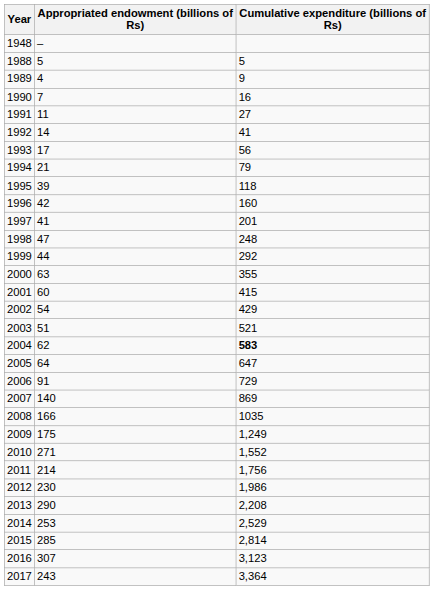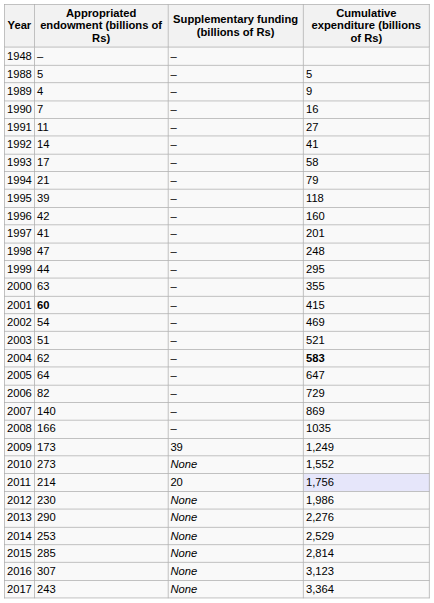 <table class="wikitable">
 <tr>
 <th>Year</th>
 <th>Appropriated endowment (billions of Rs)</th>
+<th>Supplementary funding (billions of Rs)</th>
 <th>Cumulative expenditure (billions of Rs)</th>
 </tr>
 <tr>
 <td>1948</td>
+<td>–</td>
 <td>–</td>
 <td></td>
 </tr>
 <tr>
 <td>1988</td>
 <td>5</td>
+<td>–</td>
 <td>5</td>
 </tr>
 <tr>
 <td>1989</td>
 <td>4</td>
+<td>–</td>
 <td>9</td>
 </tr>
 <tr>
 <td>1990</td>
 <td>7</td>
+<td>–</td>
 <td>16</td>
 </tr>
 <tr>
 <td>1991</td>
 <td>11</td>
+<td>–</td>
 <td>27</td>
 </tr>
 <tr>
 <td>1992</td>
 <td>14</td>
+<td>–</td>
 <td>41</td>
 </tr>
 <tr>
 <td>1993</td>
 <td>17</td>
-<td>56</td>
+<td>–</td>
+<td>58</td>
 </tr>
 <tr>
 <td>1994</td>
 <td>21</td>
+<td>–</td>
 <td>79</td>
 </tr>
 <tr>
 <td>1995</td>
 <td>39</td>
+<td>–</td>
 <td>118</td>
 </tr>
 <tr>
 <td>1996</td>
 <td>42</td>
+<td>–</td>
 <td>160</td>
 </tr>
 <tr>
 <td>1997</td>
 <td>41</td>
+<td>–</td>
 <td>201</td>
 </tr>
 <tr>
 <td>1998</td>
 <td>47</td>
+<td>–</td>
 <td>248</td>
 </tr>
 <tr>
 <td>1999</td>
 <td>44</td>
-<td>292</td>
+<td>–</td>
+<td>295</td>
 </tr>
 <tr>
 <td>2000</td>
 <td>63</td>
+<td>–</td>
 <td>355</td>
 </tr>
 <tr>
 <td>2001</td>
-<td>60</td>
+<td><strong>60</strong></td>
+<td>–</td>
 <td>415</td>
 </tr>
 <tr>
 <td>2002</td>
 <td>54</td>
-<td>429</td>
+<td>–</td>
+<td>469</td>
 </tr>
 <tr>
 <td>2003</td>
 <td>51</td>
+<td>–</td>
 <td>521</td>
 </tr>
 <tr>
 <td>2004</td>
 <td>62</td>
+<td>–</td>
 <td><strong>583</strong></td>
 </tr>
 <tr>
 <td>2005</td>
 <td>64</td>
+<td>–</td>
 <td>647</td>
 </tr>
 <tr>
 <td>2006</td>
-<td>91</td>
+<td>82</td>
+<td>–</td>
 <td>729</td>
 </tr>
 <tr>
 <td>2007</td>
 <td>140</td>
+<td>–</td>
 <td>869</td>
 </tr>
 <tr>
 <td>2008</td>
 <td>166</td>
+<td>–</td>
 <td>1035</td>
 </tr>
 <tr>
 <td>2009</td>
-<td>175</td>
+<td>173</td>
+<td>39</td>
 <td>1,249</td>
 </tr>
 <tr>
 <td>2010</td>
-<td>271</td>
+<td>273</td>
+<td><em>None</em></td>
 <td>1,552</td>
 </tr>
 <tr>
 <td>2011</td>
 <td>214</td>
-<td>1,756</td>
+<td>20</td>
+<td style="background: lavender;">1,756</td>
 </tr>
 <tr>
 <td>2012</td>
 <td>230</td>
+<td><em>None</em></td>
 <td>1,986</td>
 </tr>
 <tr>
 <td>2013</td>
 <td>290</td>
-<td>2,208</td>
+<td><em>None</em></td>
+<td>2,276</td>
 </tr>
 <tr>
 <td>2014</td>
 <td>253</td>
+<td><em>None</em></td>
 <td>2,529</td>
 </tr>
 <tr>
 <td>2015</td>
 <td>285</td>
+<td><em>None</em></td>
 <td>2,814</td>
 </tr>
 <tr>
 <td>2016</td>
 <td>307</td>
+<td><em>None</em></td>
 <td>3,123</td>
 </tr>
 <tr>
 <td>2017</td>
 <td>243</td>
+<td><em>None</em></td>
 <td>3,364</td>
 </tr>
 </table>
